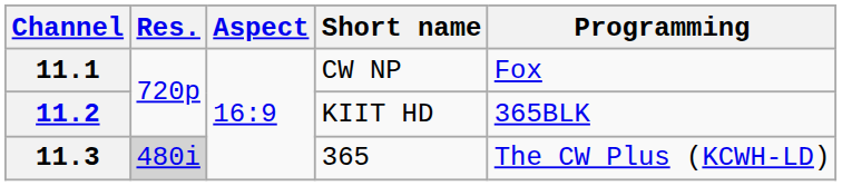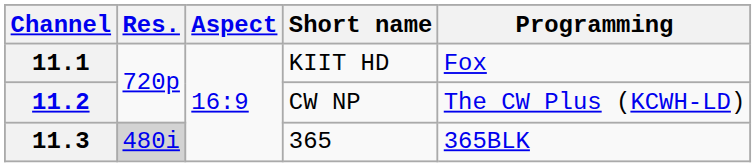 <table class="wikitable">
 <tr>
 <th scope = "col"><a href='#'>Channel</a></th>
 <th scope = "col"><a href='#'>Res.</a></th>
 <th scope = "col"><a href='#'>Aspect</a></th>
 <th scope = "col">Short name</th>
 <th scope = "col">Programming</th>
 </tr>
 <tr>
 <th scope = "row">11.1</th>
 <td rowspan=2><a href='#'>720p</a></td>
 <td rowspan=3><a href='#'>16:9</a></td>
-<td>CW NP</td>
+<td>KIIT HD</td>
 <td><a href='#'>Fox</a></td>
 </tr>
 <tr>
 <th scope = "row"><a href='#'>11.2</a></th>
-<td>KIIT HD</td>
-<td><a href='#'>365BLK</a></td>
+<td>CW NP</td>
+<td><a href='#'>The CW Plus</a> (<a href='#'>KCWH-LD</a>)</td>
 </tr>
 <tr>
 <th scope = "row">11.3</th>
 <td style="background: lightgrey;"><a href='#'>480i</a></td>
 <td>365</td>
-<td><a href='#'>The CW Plus</a> (<a href='#'>KCWH-LD</a>)</td>
+<td><a href='#'>365BLK</a></td>
 </tr>
 </table>
